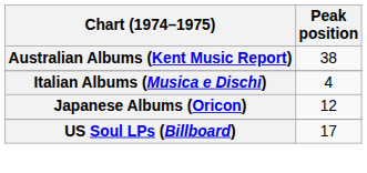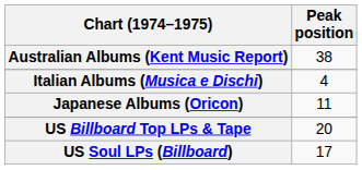 <table class="wikitable sortable plainrowheaders">
 <tr>
 <th>Chart (1974–1975)</th>
 <th>Peak<br>position</th>
 </tr>
 <tr>
 <th scope="row">Australian Albums (<a href='#'>Kent Music Report</a>)</th>
 <td align="center">38</td>
 </tr>
 <tr>
 </tr>
 <tr>
 </tr>
 <tr>
 </tr>
 <tr>
 <th scope="row">Italian Albums (<em><a href='#'>Musica e Dischi</a></em>)</th>
 <td align="center">4</td>
 </tr>
 <tr>
 <th scope="row">Japanese Albums (<a href='#'>Oricon</a>)</th>
-<td align="center">12</td>
+<td align="center">11</td>
 </tr>
 <tr>
 </tr>
 <tr>
 </tr>
 <tr>
+<th scope="row">US <a href='#'><em>Billboard</em> Top LPs & Tape</a></th>
+<td style="text-align:center;">20</td>
+</tr>
+<tr>
 <th scope="row">US <a href='#'>Soul LPs</a> (<em><a href='#'>Billboard</a></em>)</th>
 <td style="text-align:center;">17</td>
 </tr>
 </table>
